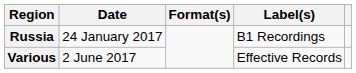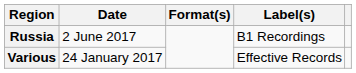 <table class="wikitable plainrowheaders">
 <tr>
 <th scope="col">Region</th>
 <th scope="col">Date</th>
 <th scope="col">Format(s)</th>
 <th scope="col">Label(s)</th>
 <th scope="col"></th>
 </tr>
 <tr>
 <th scope="row">Russia</th>
-<td>24 January 2017</td>
+<td>2 June 2017</td>
 <td rowspan="4"></td>
 <td>B1 Recordings</td>
 <td></td>
 </tr>
 <tr>
 <th scope="row">Various</th>
-<td>2 June 2017</td>
+<td>24 January 2017</td>
 <td>Effective Records</td>
 <td></td>
 </tr>
 </table>
